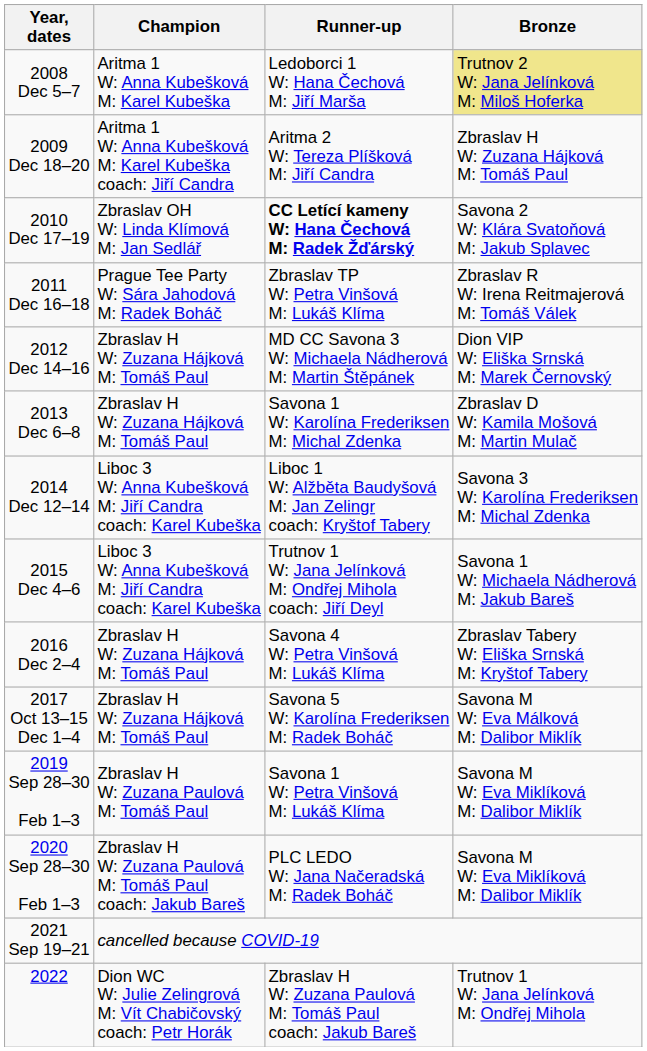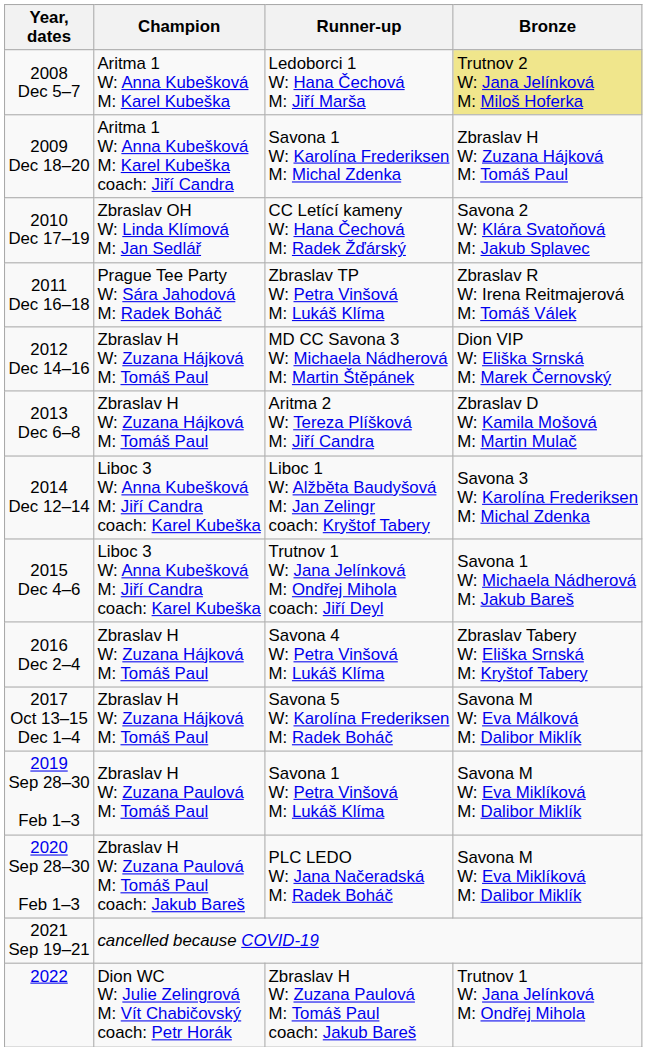 <table class="wikitable">
 <tr>
 <th>Year,<br>dates</th>
 <th>Champion</th>
 <th>Runner-up</th>
 <th>Bronze</th>
 </tr>
 <tr>
 <td align=center>2008<br>Dec 5–7</td>
 <td>Aritma 1<br>W: <a href='#'>Anna Kubešková</a><br>M: <a href='#'>Karel Kubeška</a></td>
 <td>Ledoborci 1<br>W: <a href='#'>Hana Čechová</a><br>M: <a href='#'>Jiří Marša</a></td>
 <td style="background: khaki;">Trutnov 2<br>W: <a href='#'>Jana Jelínková</a><br>M: <a href='#'>Miloš Hoferka</a></td>
 </tr>
 <tr>
 <td align=center>2009<br>Dec 18–20</td>
 <td>Aritma 1<br>W: <a href='#'>Anna Kubešková</a><br>M: <a href='#'>Karel Kubeška</a><br>coach: <a href='#'>Jiří Candra</a></td>
-<td>Aritma 2<br>W: <a href='#'>Tereza Plíšková</a><br>M: <a href='#'>Jiří Candra</a></td>
+<td>Savona 1<br>W: <a href='#'>Karolína Frederiksen</a><br>M: <a href='#'>Michal Zdenka</a></td>
 <td>Zbraslav H<br>W: <a href='#'>Zuzana Hájková</a><br>M: <a href='#'>Tomáš Paul</a></td>
 </tr>
 <tr>
 <td align=center>2010<br>Dec 17–19</td>
 <td>Zbraslav OH<br>W: <a href='#'>Linda Klímová</a><br>M: <a href='#'>Jan Sedlář</a></td>
-<td><strong>CC Letící kameny<br>W: <a href='#'>Hana Čechová</a><br>M: <a href='#'>Radek Žďárský</a></strong></td>
+<td>CC Letící kameny<br>W: <a href='#'>Hana Čechová</a><br>M: <a href='#'>Radek Žďárský</a></td>
 <td>Savona 2<br>W: <a href='#'>Klára Svatoňová</a><br>M: <a href='#'>Jakub Splavec</a></td>
 </tr>
 <tr>
 <td align=center>2011<br>Dec 16–18</td>
 <td>Prague Tee Party<br>W: <a href='#'>Sára Jahodová</a><br>M: <a href='#'>Radek Boháč</a></td>
 <td>Zbraslav TP<br>W: <a href='#'>Petra Vinšová</a><br>M: <a href='#'>Lukáš Klíma</a></td>
 <td>Zbraslav R<br>W: Irena Reitmajerová<br>M: <a href='#'>Tomáš Válek</a></td>
 </tr>
 <tr>
 <td align=center>2012<br>Dec 14–16</td>
 <td>Zbraslav H<br>W: <a href='#'>Zuzana Hájková</a><br>M: <a href='#'>Tomáš Paul</a></td>
 <td>MD CC Savona 3<br>W: <a href='#'>Michaela Nádherová</a><br>M: <a href='#'>Martin Štěpánek</a></td>
 <td>Dion VIP<br>W: <a href='#'>Eliška Srnská</a><br>M: <a href='#'>Marek Černovský</a></td>
 </tr>
 <tr>
 <td align=center>2013<br>Dec 6–8</td>
 <td>Zbraslav H<br>W: <a href='#'>Zuzana Hájková</a><br>M: <a href='#'>Tomáš Paul</a></td>
-<td>Savona 1<br>W: <a href='#'>Karolína Frederiksen</a><br>M: <a href='#'>Michal Zdenka</a></td>
+<td>Aritma 2<br>W: <a href='#'>Tereza Plíšková</a><br>M: <a href='#'>Jiří Candra</a></td>
 <td>Zbraslav D<br>W: <a href='#'>Kamila Mošová</a><br>M: <a href='#'>Martin Mulač</a></td>
 </tr>
 <tr>
 <td align=center>2014<br>Dec 12–14</td>
 <td>Liboc 3<br>W: <a href='#'>Anna Kubešková</a><br>M: <a href='#'>Jiří Candra</a><br>coach: <a href='#'>Karel Kubeška</a></td>
 <td>Liboc 1<br>W: <a href='#'>Alžběta Baudyšová</a><br>M: <a href='#'>Jan Zelingr</a><br>coach: <a href='#'>Kryštof Tabery</a></td>
 <td>Savona 3<br>W: <a href='#'>Karolína Frederiksen</a><br>M: <a href='#'>Michal Zdenka</a></td>
 </tr>
 <tr>
 <td align=center>2015<br>Dec 4–6</td>
 <td>Liboc 3<br>W: <a href='#'>Anna Kubešková</a><br>M: <a href='#'>Jiří Candra</a><br>coach: <a href='#'>Karel Kubeška</a></td>
 <td>Trutnov 1<br>W: <a href='#'>Jana Jelínková</a><br>M: <a href='#'>Ondřej Mihola</a><br>coach: <a href='#'>Jiří Deyl</a></td>
 <td>Savona 1<br>W: <a href='#'>Michaela Nádherová</a><br>M: <a href='#'>Jakub Bareš</a></td>
 </tr>
 <tr>
 <td align=center>2016<br>Dec 2–4</td>
 <td>Zbraslav H<br>W: <a href='#'>Zuzana Hájková</a><br>M: <a href='#'>Tomáš Paul</a></td>
 <td>Savona 4<br>W: <a href='#'>Petra Vinšová</a><br>M: <a href='#'>Lukáš Klíma</a></td>
 <td>Zbraslav Tabery<br>W: <a href='#'>Eliška Srnská</a><br>M: <a href='#'>Kryštof Tabery</a></td>
 </tr>
 <tr>
 <td align=center>2017<br>Oct 13–15<br>Dec 1–4</td>
 <td>Zbraslav H<br>W: <a href='#'>Zuzana Hájková</a><br>M: <a href='#'>Tomáš Paul</a></td>
 <td>Savona 5<br>W: <a href='#'>Karolína Frederiksen</a><br>M: <a href='#'>Radek Boháč</a></td>
 <td>Savona M<br>W: <a href='#'>Eva Málková</a><br>M: <a href='#'>Dalibor Miklík</a></td>
 </tr>
 <tr>
 <td align=center><a href='#'>2019</a><br>Sep 28–30<br><br>Feb 1–3</td>
 <td>Zbraslav H<br>W: <a href='#'>Zuzana Paulová</a><br>M: <a href='#'>Tomáš Paul</a></td>
 <td>Savona 1<br>W: <a href='#'>Petra Vinšová</a><br>M: <a href='#'>Lukáš Klíma</a></td>
 <td>Savona M<br>W: <a href='#'>Eva Miklíková</a><br>M: <a href='#'>Dalibor Miklík</a></td>
 </tr>
 <tr>
 <td align=center><a href='#'>2020</a><br>Sep 28–30<br><br>Feb 1–3</td>
 <td>Zbraslav H<br>W: <a href='#'>Zuzana Paulová</a><br>M: <a href='#'>Tomáš Paul</a><br>coach: <a href='#'>Jakub Bareš</a></td>
 <td>PLC LEDO<br>W: <a href='#'>Jana Načeradská</a><br>M: <a href='#'>Radek Boháč</a></td>
 <td>Savona M<br>W: <a href='#'>Eva Miklíková</a><br>M: <a href='#'>Dalibor Miklík</a></td>
 </tr>
 <tr>
 <td align=center>2021<br>Sep 19–21</td>
 <td colspan=3><em>cancelled because <a href='#'>COVID-19</a></em></td>
 </tr>
 <tr valign="top">
 <td align=center><a href='#'>2022</a><br></td>
 <td>Dion WC<br>W: <a href='#'>Julie Zelingrová</a><br>M: <a href='#'>Vít Chabičovský</a><br>coach: <a href='#'>Petr Horák</a></td>
 <td>Zbraslav H<br>W: <a href='#'>Zuzana Paulová</a><br>M: <a href='#'>Tomáš Paul</a><br>coach: <a href='#'>Jakub Bareš</a></td>
 <td>Trutnov 1<br>W: <a href='#'>Jana Jelínková</a><br>M: <a href='#'>Ondřej Mihola</a><br></td>
 </tr>
 </table>
